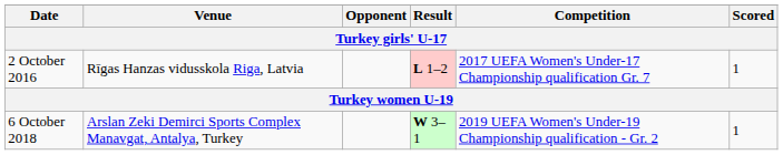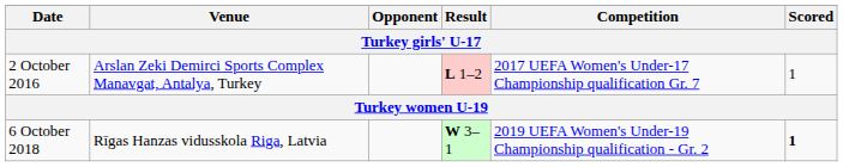 <table class=wikitable>
 <tr>
 </tr>
 <tr>
 <th>Date</th>
 <th>Venue</th>
 <th>Opponent</th>
 <th>Result</th>
 <th>Competition</th>
 <th>Scored</th>
 </tr>
 <tr>
 <th colspan=7><a href='#'>Turkey girls' U-17</a></th>
 </tr>
 <tr>
 <td>2 October 2016</td>
-<td>Rīgas Hanzas vidusskola <a href='#'>Riga</a>, Latvia</td>
+<td><a href='#'>Arslan Zeki Demirci Sports Complex</a> <a href='#'>Manavgat, Antalya</a>, Turkey</td>
 <td></td>
 <td bgcolor=ffcccc><strong>L</strong> 1–2</td>
 <td><a href='#'>2017 UEFA Women's Under-17 Championship qualification Gr. 7</a></td>
 <td>1 </td>
 </tr>
 <tr>
 <th colspan=7><a href='#'>Turkey women U-19</a></th>
 </tr>
 <tr>
 <td>6 October 2018</td>
-<td><a href='#'>Arslan Zeki Demirci Sports Complex</a> <a href='#'>Manavgat, Antalya</a>, Turkey</td>
+<td>Rīgas Hanzas vidusskola <a href='#'>Riga</a>, Latvia</td>
 <td></td>
 <td bgcolor=ccffcc><strong>W</strong> 3–1</td>
 <td><a href='#'>2019 UEFA Women's Under-19 Championship qualification - Gr. 2</a></td>
-<td>1 </td>
+<td><strong>1 </strong></td>
 </tr>
 </table>
